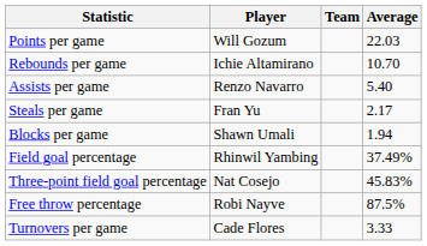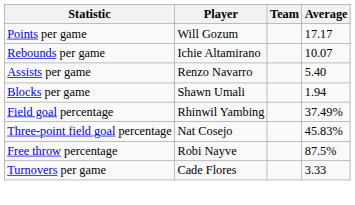 <table class="wikitable">
 <tr>
 <th>Statistic</th>
 <th>Player</th>
 <th>Team</th>
 <th>Average</th>
 </tr>
 <tr>
 <td><a href='#'>Points</a> per game</td>
 <td>Will Gozum</td>
 <td></td>
-<td>22.03</td>
+<td>17.17</td>
 </tr>
 <tr>
 <td><a href='#'>Rebounds</a> per game</td>
 <td>Ichie Altamirano</td>
 <td></td>
-<td>10.70</td>
+<td>10.07</td>
 </tr>
 <tr>
 <td><a href='#'>Assists</a> per game</td>
 <td>Renzo Navarro</td>
 <td></td>
 <td>5.40</td>
-</tr>
-<tr>
-<td><a href='#'>Steals</a> per game</td>
-<td>Fran Yu</td>
-<td></td>
-<td>2.17</td>
 </tr>
 <tr>
 <td><a href='#'>Blocks</a> per game</td>
 <td>Shawn Umali</td>
 <td></td>
 <td>1.94</td>
 </tr>
 <tr>
 <td><a href='#'>Field goal</a> percentage</td>
 <td>Rhinwil Yambing</td>
 <td></td>
 <td>37.49%</td>
 </tr>
 <tr>
 <td><a href='#'>Three-point field goal</a> percentage</td>
 <td>Nat Cosejo</td>
 <td></td>
 <td>45.83%</td>
 </tr>
 <tr>
 <td><a href='#'>Free throw</a> percentage</td>
 <td>Robi Nayve</td>
 <td></td>
 <td>87.5%</td>
 </tr>
 <tr>
 <td><a href='#'>Turnovers</a> per game</td>
 <td>Cade Flores</td>
 <td></td>
 <td>3.33</td>
 </tr>
 </table>
